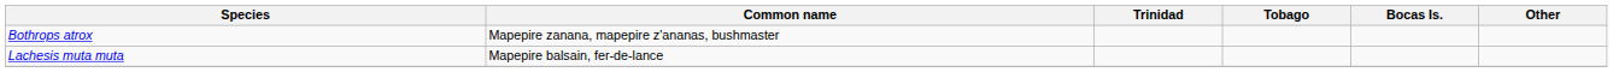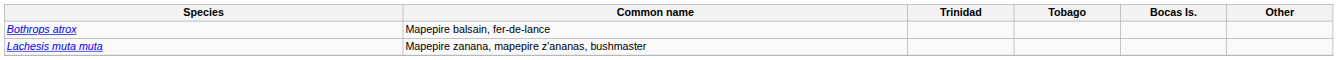 <table width=100% class="wikitable">
 <tr>
 <th width=30%>Species</th>
 <th width=38%>Common name</th>
 <th width=8%>Trinidad</th>
 <th width=8%>Tobago</th>
 <th width=8%>Bocas Is.</th>
 <th width=8%>Other</th>
 </tr>
 <tr>
 <td><em><a href='#'>Bothrops atrox</a></em></td>
-<td>Mapepire zanana, mapepire z'ananas, bushmaster</td>
+<td>Mapepire balsain, fer-de-lance</td>
 <td></td>
 <td></td>
 <td></td>
 <td></td>
 </tr>
 <tr>
 <td><em><a href='#'>Lachesis muta muta</a></em></td>
-<td>Mapepire balsain, fer-de-lance</td>
+<td>Mapepire zanana, mapepire z'ananas, bushmaster</td>
 <td></td>
 <td></td>
 <td></td>
 <td></td>
 </tr>
 <tr>
 </tr>
 </table>
